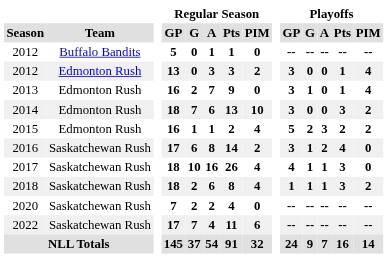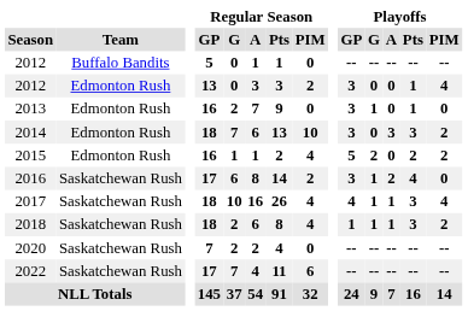 <table cellspacing="0" cellpadding="3" border="0">
 <tr>
 <th colspan="2" bgcolor="#ffffff"> </th>
 <th rowspan="104" bgcolor="#ffffff"> </th>
 <th colspan="5">Regular Season</th>
 <th rowspan="104" bgcolor="#ffffff"> </th>
 <th colspan="5">Playoffs</th>
 </tr>
 <tr bgcolor="#e0e0e0" align="center">
 <th>Season</th>
 <th>Team</th>
 <th>GP</th>
 <th>G</th>
 <th>A</th>
 <th>Pts</th>
 <th>PIM</th>
 <th>GP</th>
 <th>G</th>
 <th>A</th>
 <th>Pts</th>
 <th>PIM</th>
 </tr>
 <tr align="center">
 <td>2012</td>
 <td><a href='#'>Buffalo Bandits</a></td>
 <th>5</th>
 <th>0</th>
 <th>1</th>
 <th>1</th>
 <th>0</th>
 <th>--</th>
 <th>--</th>
 <th>--</th>
 <th>--</th>
 <th>--</th>
 </tr>
 <tr align="center" bgcolor="#f0f0f0">
 <td>2012</td>
 <td><a href='#'>Edmonton Rush</a></td>
 <th>13</th>
 <th>0</th>
 <th>3</th>
 <th>3</th>
 <th>2</th>
 <th>3</th>
 <th>0</th>
 <th>0</th>
 <th>1</th>
 <th>4</th>
 </tr>
 <tr align="center">
 <td>2013</td>
 <td>Edmonton Rush</td>
 <th>16</th>
 <th>2</th>
 <th>7</th>
 <th>9</th>
 <th>0</th>
 <th>3</th>
 <th>1</th>
 <th>0</th>
 <th>1</th>
-<th>4</th>
+<th>0</th>
 </tr>
 <tr align="center" bgcolor="#f0f0f0">
 <td>2014</td>
 <td>Edmonton Rush</td>
 <th>18</th>
 <th>7</th>
 <th>6</th>
 <th>13</th>
 <th>10</th>
 <th>3</th>
 <th>0</th>
-<th>0</th>
+<th>3</th>
 <th>3</th>
 <th>2</th>
 </tr>
 <tr align="center">
 <td>2015</td>
 <td>Edmonton Rush</td>
 <th>16</th>
 <th>1</th>
 <th>1</th>
 <th>2</th>
 <th>4</th>
 <th>5</th>
 <th>2</th>
-<th>3</th>
+<th>0</th>
 <th>2</th>
 <th>2</th>
 </tr>
 <tr align="center" bgcolor="#f0f0f0">
 <td>2016</td>
 <td>Saskatchewan Rush</td>
 <th>17</th>
 <th>6</th>
 <th>8</th>
 <th>14</th>
 <th>2</th>
 <th>3</th>
 <th>1</th>
 <th>2</th>
 <th>4</th>
 <th>0</th>
 </tr>
 <tr align="center">
 <td>2017</td>
 <td>Saskatchewan Rush</td>
 <th>18</th>
 <th>10</th>
 <th>16</th>
 <th>26</th>
 <th>4</th>
 <th>4</th>
 <th>1</th>
 <th>1</th>
 <th>3</th>
-<th>0</th>
+<th>4</th>
 </tr>
 <tr align="center" bgcolor="#f0f0f0">
 <td>2018</td>
 <td>Saskatchewan Rush</td>
 <th>18</th>
 <th>2</th>
 <th>6</th>
 <th>8</th>
 <th>4</th>
 <th>1</th>
 <th>1</th>
 <th>1</th>
 <th>3</th>
 <th>2</th>
 </tr>
 <tr align="center">
 <td>2020</td>
 <td>Saskatchewan Rush</td>
 <th>7</th>
 <th>2</th>
 <th>2</th>
 <th>4</th>
 <th>0</th>
 <th>--</th>
 <th>--</th>
 <th>--</th>
 <th>--</th>
 <th>--</th>
 </tr>
 <tr align="center" bgcolor="#f0f0f0">
 <td>2022</td>
 <td>Saskatchewan Rush</td>
 <th>17</th>
 <th>7</th>
 <th>4</th>
 <th>11</th>
 <th>6</th>
 <th>--</th>
 <th>--</th>
 <th>--</th>
 <th>--</th>
 <th>--</th>
 </tr>
 <tr bgcolor="#e0e0e0" align="center">
 <th colspan="2">NLL Totals</th>
 <th>145</th>
 <th>37</th>
 <th>54</th>
 <th>91</th>
 <th>32</th>
 <th>24</th>
 <th>9</th>
 <th>7</th>
 <th>16</th>
 <th>14</th>
 </tr>
 </table>
